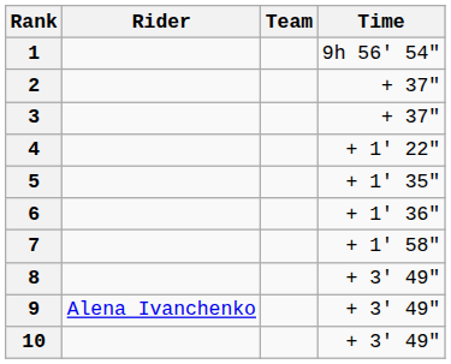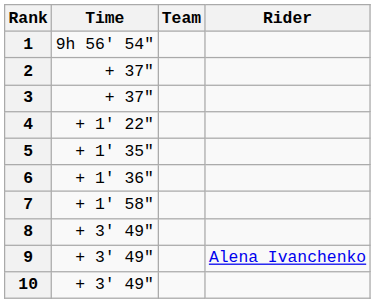 <table class="wikitable" margin-bottom:0;">
 <tr>
 <th scope="col">Rank</th>
+<th scope="col">Time</th>
+<th scope="col">Team</th>
 <th scope="col">Rider</th>
-<th scope="col">Team</th>
-<th scope="col">Time</th>
 </tr>
 <tr>
 <th scope="row">1</th>
+<td align="right">9h 56' 54"</td>
+<td></td>
 <td> </td>
-<td></td>
-<td align="right">9h 56' 54"</td>
 </tr>
 <tr>
 <th scope="row">2</th>
+<td align="right">+ 37"</td>
 <td></td>
 <td></td>
-<td align="right">+ 37"</td>
 </tr>
 <tr>
 <th scope="row">3</th>
+<td align="right">+ 37"</td>
 <td></td>
 <td></td>
-<td align="right">+ 37"</td>
 </tr>
 <tr>
 <th scope="row">4</th>
+<td align="right">+ 1' 22"</td>
 <td></td>
 <td></td>
-<td align="right">+ 1' 22"</td>
 </tr>
 <tr>
 <th scope="row">5</th>
+<td align="right">+ 1' 35"</td>
 <td></td>
 <td></td>
-<td align="right">+ 1' 35"</td>
 </tr>
 <tr>
 <th scope="row">6</th>
+<td align="right">+ 1' 36"</td>
 <td></td>
 <td></td>
-<td align="right">+ 1' 36"</td>
 </tr>
 <tr>
 <th scope="row">7</th>
+<td align="right">+ 1' 58"</td>
 <td></td>
 <td></td>
-<td align="right">+ 1' 58"</td>
 </tr>
 <tr>
 <th scope="row">8</th>
+<td align="right">+ 3' 49"</td>
 <td></td>
 <td></td>
-<td align="right">+ 3' 49"</td>
 </tr>
 <tr>
 <th scope="row">9</th>
+<td align="right">+ 3' 49"</td>
+<td></td>
 <td> <a href='#'>Alena Ivanchenko</a></td>
-<td></td>
-<td align="right">+ 3' 49"</td>
 </tr>
 <tr>
 <th scope="row">10</th>
+<td align="right">+ 3' 49"</td>
 <td></td>
 <td></td>
-<td align="right">+ 3' 49"</td>
 </tr>
 </table>
